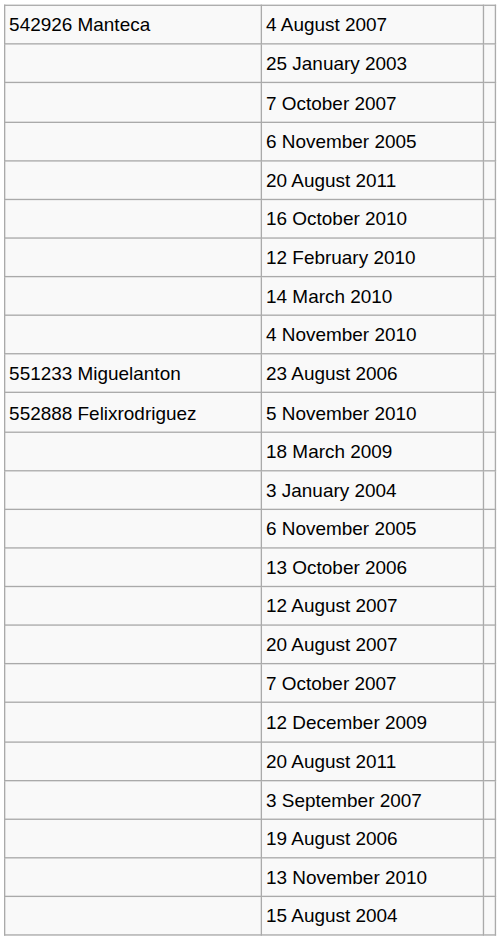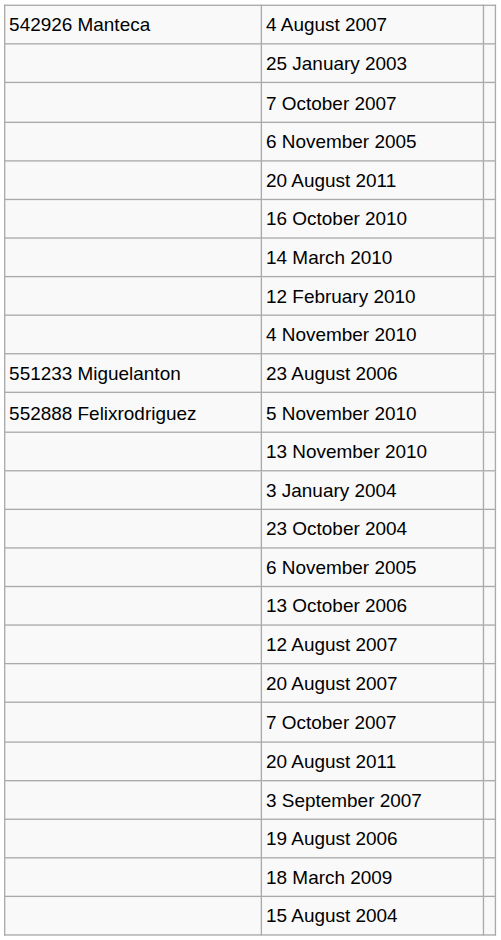 <table class="wikitable" style="font-size: 89%; float: left; width: 26em; margin-right: 1em; height: 700px">
 <tr>
 <td>542926 Manteca</td>
 <td>4 August 2007</td>
 <td></td>
 </tr>
 <tr>
 <td></td>
 <td>25 January 2003</td>
 <td></td>
 </tr>
 <tr>
 <td></td>
 <td>7 October 2007</td>
 <td></td>
 </tr>
 <tr>
 <td></td>
 <td>6 November 2005</td>
 <td></td>
 </tr>
 <tr>
 <td></td>
 <td>20 August 2011</td>
 <td></td>
 </tr>
 <tr>
 <td></td>
 <td>16 October 2010</td>
 <td></td>
 </tr>
 <tr>
 <td></td>
-<td>12 February 2010</td>
+<td>14 March 2010</td>
 <td></td>
 </tr>
 <tr>
 <td></td>
-<td>14 March 2010</td>
+<td>12 February 2010</td>
 <td></td>
 </tr>
 <tr>
 <td></td>
 <td>4 November 2010</td>
 <td></td>
 </tr>
 <tr>
 <td>551233 Miguelanton</td>
 <td>23 August 2006</td>
 <td></td>
 </tr>
 <tr>
 <td>552888 Felixrodriguez</td>
 <td>5 November 2010</td>
 <td></td>
 </tr>
 <tr>
 <td></td>
-<td>18 March 2009</td>
+<td>13 November 2010</td>
 <td></td>
 </tr>
 <tr>
 <td></td>
 <td>3 January 2004</td>
+<td></td>
+</tr>
+<tr>
+<td></td>
+<td>23 October 2004</td>
 <td></td>
 </tr>
 <tr>
 <td></td>
 <td>6 November 2005</td>
 <td></td>
 </tr>
 <tr>
 <td></td>
 <td>13 October 2006</td>
 <td></td>
 </tr>
 <tr>
 <td></td>
 <td>12 August 2007</td>
 <td></td>
 </tr>
 <tr>
 <td></td>
 <td>20 August 2007</td>
 <td></td>
 </tr>
 <tr>
 <td></td>
 <td>7 October 2007</td>
 <td></td>
 </tr>
 <tr>
 <td></td>
-<td>12 December 2009</td>
-<td></td>
-</tr>
-<tr>
-<td></td>
 <td>20 August 2011</td>
 <td></td>
 </tr>
 <tr>
 <td></td>
 <td>3 September 2007</td>
 <td></td>
 </tr>
 <tr>
 <td></td>
 <td>19 August 2006</td>
 <td></td>
 </tr>
 <tr>
 <td></td>
-<td>13 November 2010</td>
+<td>18 March 2009</td>
 <td></td>
 </tr>
 <tr>
 <td></td>
 <td>15 August 2004</td>
 <td></td>
 </tr>
 </table>
